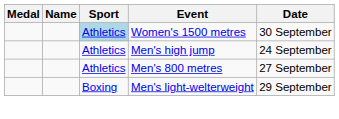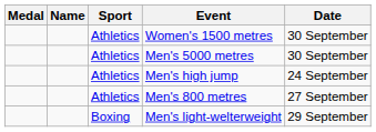 <table class="wikitable sortable" style="font-size:95%">
 <tr>
 <th>Medal</th>
 <th>Name</th>
 <th>Sport</th>
 <th>Event</th>
 <th>Date</th>
 </tr>
 <tr>
 <td></td>
 <td></td>
-<td style="background: lightblue;"><a href='#'>Athletics</a></td>
+<td><a href='#'>Athletics</a></td>
 <td><a href='#'>Women's 1500 metres</a></td>
+<td>30 September</td>
+</tr>
+<tr>
+<td></td>
+<td></td>
+<td><a href='#'>Athletics</a></td>
+<td><a href='#'>Men's 5000 metres</a></td>
 <td>30 September</td>
 </tr>
 <tr>
 <td></td>
 <td></td>
 <td><a href='#'>Athletics</a></td>
 <td><a href='#'>Men's high jump</a></td>
 <td>24 September</td>
 </tr>
 <tr>
 <td></td>
 <td></td>
 <td><a href='#'>Athletics</a></td>
 <td><a href='#'>Men's 800 metres</a></td>
 <td>27 September</td>
 </tr>
 <tr>
 <td></td>
 <td></td>
 <td><a href='#'>Boxing</a></td>
 <td><a href='#'>Men's light-welterweight</a></td>
 <td>29 September</td>
 </tr>
 </table>
